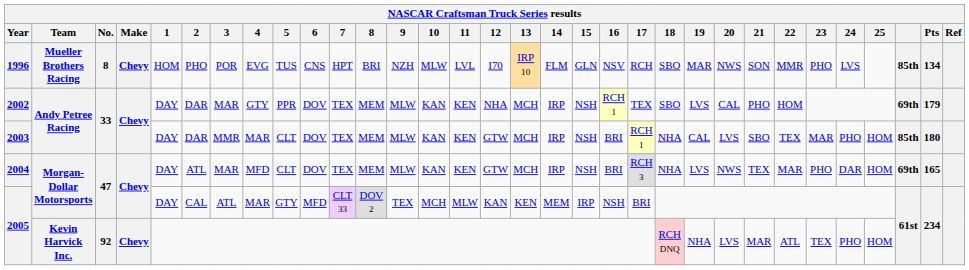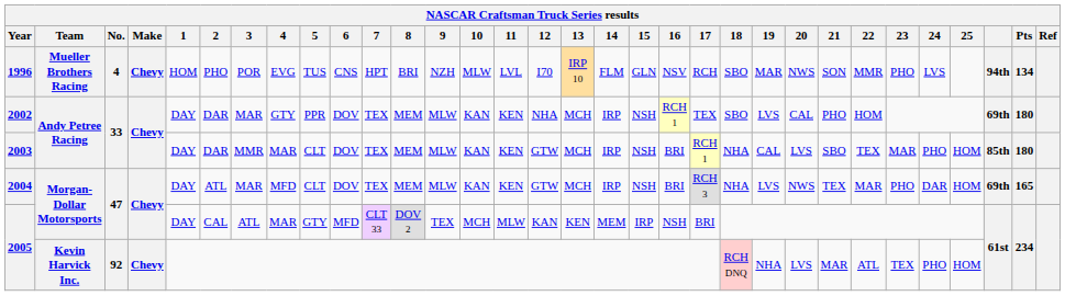 <table class="wikitable" style="text-align:center; font-size:75%">
 <tr>
 <th colspan=45><a href='#'>NASCAR Craftsman Truck Series</a> results</th>
 </tr>
 <tr>
 <th>Year</th>
 <th>Team</th>
 <th>No.</th>
 <th>Make</th>
 <th>1</th>
 <th>2</th>
 <th>3</th>
 <th>4</th>
 <th>5</th>
 <th>6</th>
 <th>7</th>
 <th>8</th>
 <th>9</th>
 <th>10</th>
 <th>11</th>
 <th>12</th>
 <th>13</th>
 <th>14</th>
 <th>15</th>
 <th>16</th>
 <th>17</th>
 <th>18</th>
 <th>19</th>
 <th>20</th>
 <th>21</th>
 <th>22</th>
 <th>23</th>
 <th>24</th>
 <th>25</th>
 <th></th>
 <th>Pts</th>
 <th>Ref</th>
 </tr>
 <tr>
 <th><a href='#'>1996</a></th>
 <th><a href='#'>Mueller Brothers Racing</a></th>
-<th>8</th>
+<th>4</th>
 <th><a href='#'>Chevy</a></th>
 <td><a href='#'>HOM</a></td>
 <td><a href='#'>PHO</a></td>
 <td><a href='#'>POR</a></td>
 <td><a href='#'>EVG</a></td>
 <td><a href='#'>TUS</a></td>
 <td><a href='#'>CNS</a></td>
 <td><a href='#'>HPT</a></td>
 <td><a href='#'>BRI</a></td>
 <td><a href='#'>NZH</a></td>
 <td><a href='#'>MLW</a></td>
 <td><a href='#'>LVL</a></td>
 <td><a href='#'>I70</a></td>
 <td style="background:#FFDF9F;"><a href='#'>IRP</a><br><small>10</small></td>
 <td><a href='#'>FLM</a></td>
 <td><a href='#'>GLN</a></td>
 <td><a href='#'>NSV</a></td>
 <td><a href='#'>RCH</a></td>
 <td><a href='#'>SBO</a></td>
 <td><a href='#'>MAR</a></td>
 <td><a href='#'>NWS</a></td>
 <td><a href='#'>SON</a></td>
 <td><a href='#'>MMR</a></td>
 <td><a href='#'>PHO</a></td>
 <td><a href='#'>LVS</a></td>
 <td></td>
-<th>85th</th>
+<th>94th</th>
 <th>134</th>
 <th></th>
 </tr>
 <tr>
 <th><a href='#'>2002</a></th>
 <th rowspan=2><a href='#'>Andy Petree Racing</a></th>
 <th rowspan=2>33</th>
 <th rowspan=2><a href='#'>Chevy</a></th>
 <td><a href='#'>DAY</a></td>
 <td><a href='#'>DAR</a></td>
 <td><a href='#'>MAR</a></td>
 <td><a href='#'>GTY</a></td>
 <td><a href='#'>PPR</a></td>
 <td><a href='#'>DOV</a></td>
 <td><a href='#'>TEX</a></td>
 <td><a href='#'>MEM</a></td>
 <td><a href='#'>MLW</a></td>
 <td><a href='#'>KAN</a></td>
 <td><a href='#'>KEN</a></td>
 <td><a href='#'>NHA</a></td>
 <td><a href='#'>MCH</a></td>
 <td><a href='#'>IRP</a></td>
 <td><a href='#'>NSH</a></td>
 <td style="background:#FFFFBF;"><a href='#'>RCH</a><br><small>1</small></td>
 <td><a href='#'>TEX</a></td>
 <td><a href='#'>SBO</a></td>
 <td><a href='#'>LVS</a></td>
 <td><a href='#'>CAL</a></td>
 <td><a href='#'>PHO</a></td>
 <td><a href='#'>HOM</a></td>
 <td colspan=3></td>
 <th>69th</th>
-<th>179</th>
+<th>180</th>
 <th></th>
 </tr>
 <tr>
 <th><a href='#'>2003</a></th>
 <td><a href='#'>DAY</a></td>
 <td><a href='#'>DAR</a></td>
 <td><a href='#'>MMR</a></td>
 <td><a href='#'>MAR</a></td>
 <td><a href='#'>CLT</a></td>
 <td><a href='#'>DOV</a></td>
 <td><a href='#'>TEX</a></td>
 <td><a href='#'>MEM</a></td>
 <td><a href='#'>MLW</a></td>
 <td><a href='#'>KAN</a></td>
 <td><a href='#'>KEN</a></td>
 <td><a href='#'>GTW</a></td>
 <td><a href='#'>MCH</a></td>
 <td><a href='#'>IRP</a></td>
 <td><a href='#'>NSH</a></td>
 <td><a href='#'>BRI</a></td>
 <td style="background:#FFFFBF;"><a href='#'>RCH</a><br><small>1</small></td>
 <td><a href='#'>NHA</a></td>
 <td><a href='#'>CAL</a></td>
 <td><a href='#'>LVS</a></td>
 <td><a href='#'>SBO</a></td>
 <td><a href='#'>TEX</a></td>
 <td><a href='#'>MAR</a></td>
 <td><a href='#'>PHO</a></td>
 <td><a href='#'>HOM</a></td>
 <th>85th</th>
 <th>180</th>
 <th></th>
 </tr>
 <tr>
 <th><a href='#'>2004</a></th>
 <th rowspan=2><a href='#'>Morgan-Dollar Motorsports</a></th>
 <th rowspan=2>47</th>
 <th rowspan=2><a href='#'>Chevy</a></th>
 <td><a href='#'>DAY</a></td>
 <td><a href='#'>ATL</a></td>
 <td><a href='#'>MAR</a></td>
 <td><a href='#'>MFD</a></td>
 <td><a href='#'>CLT</a></td>
 <td><a href='#'>DOV</a></td>
 <td><a href='#'>TEX</a></td>
 <td><a href='#'>MEM</a></td>
 <td><a href='#'>MLW</a></td>
 <td><a href='#'>KAN</a></td>
 <td><a href='#'>KEN</a></td>
 <td><a href='#'>GTW</a></td>
 <td><a href='#'>MCH</a></td>
 <td><a href='#'>IRP</a></td>
 <td><a href='#'>NSH</a></td>
 <td><a href='#'>BRI</a></td>
 <td style="background:#DFDFDF;"><a href='#'>RCH</a><br><small>3</small></td>
 <td><a href='#'>NHA</a></td>
 <td><a href='#'>LVS</a></td>
 <td><a href='#'>NWS</a></td>
 <td><a href='#'>TEX</a></td>
 <td><a href='#'>MAR</a></td>
 <td><a href='#'>PHO</a></td>
 <td><a href='#'>DAR</a></td>
 <td><a href='#'>HOM</a></td>
 <th>69th</th>
 <th>165</th>
 <th></th>
 </tr>
 <tr>
 <th rowspan=2><a href='#'>2005</a></th>
 <td><a href='#'>DAY</a></td>
 <td><a href='#'>CAL</a></td>
 <td><a href='#'>ATL</a></td>
 <td><a href='#'>MAR</a></td>
 <td><a href='#'>GTY</a></td>
 <td><a href='#'>MFD</a></td>
 <td style="background:#EFCFFF;"><a href='#'>CLT</a><br><small>33</small></td>
 <td style="background:#DFDFDF;"><a href='#'>DOV</a><br><small>2</small></td>
 <td><a href='#'>TEX</a></td>
 <td><a href='#'>MCH</a></td>
 <td><a href='#'>MLW</a></td>
 <td><a href='#'>KAN</a></td>
 <td><a href='#'>KEN</a></td>
 <td><a href='#'>MEM</a></td>
 <td><a href='#'>IRP</a></td>
 <td><a href='#'>NSH</a></td>
 <td><a href='#'>BRI</a></td>
 <td colspan=8></td>
 <th rowspan=2>61st</th>
 <th rowspan=2>234</th>
 <th rowspan=2></th>
 </tr>
 <tr>
 <th><a href='#'>Kevin Harvick Inc.</a></th>
 <th>92</th>
 <th><a href='#'>Chevy</a></th>
 <td colspan=17></td>
 <td style="background:#FFCFCF;"><a href='#'>RCH</a><br><small>DNQ</small></td>
 <td><a href='#'>NHA</a></td>
 <td><a href='#'>LVS</a></td>
 <td><a href='#'>MAR</a></td>
 <td><a href='#'>ATL</a></td>
 <td><a href='#'>TEX</a></td>
 <td><a href='#'>PHO</a></td>
 <td><a href='#'>HOM</a></td>
 </tr>
 </table>
